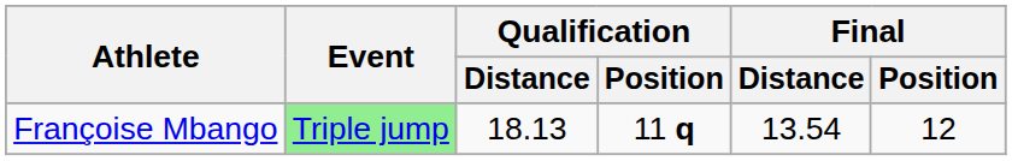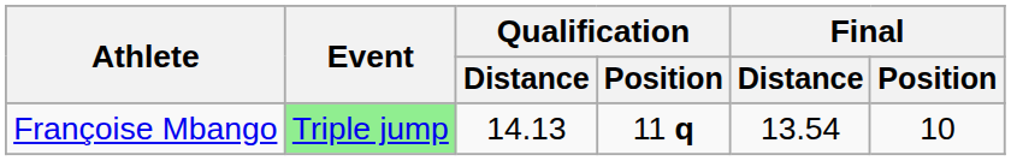 <table class=wikitable style="font-size:90%">
 <tr>
 <th rowspan="2">Athlete</th>
 <th rowspan="2">Event</th>
 <th colspan="2">Qualification</th>
 <th colspan="2">Final</th>
 </tr>
 <tr style="font-size:95%">
 <th>Distance</th>
 <th>Position</th>
 <th>Distance</th>
 <th>Position</th>
 </tr>
 <tr align=center>
 <td align=left><a href='#'>Françoise Mbango</a></td>
 <td align=left style="background: lightgreen;"><a href='#'>Triple jump</a></td>
-<td>18.13</td>
+<td>14.13</td>
 <td>11 <strong>q</strong></td>
 <td>13.54</td>
-<td>12</td>
+<td>10</td>
 </tr>
 </table>
